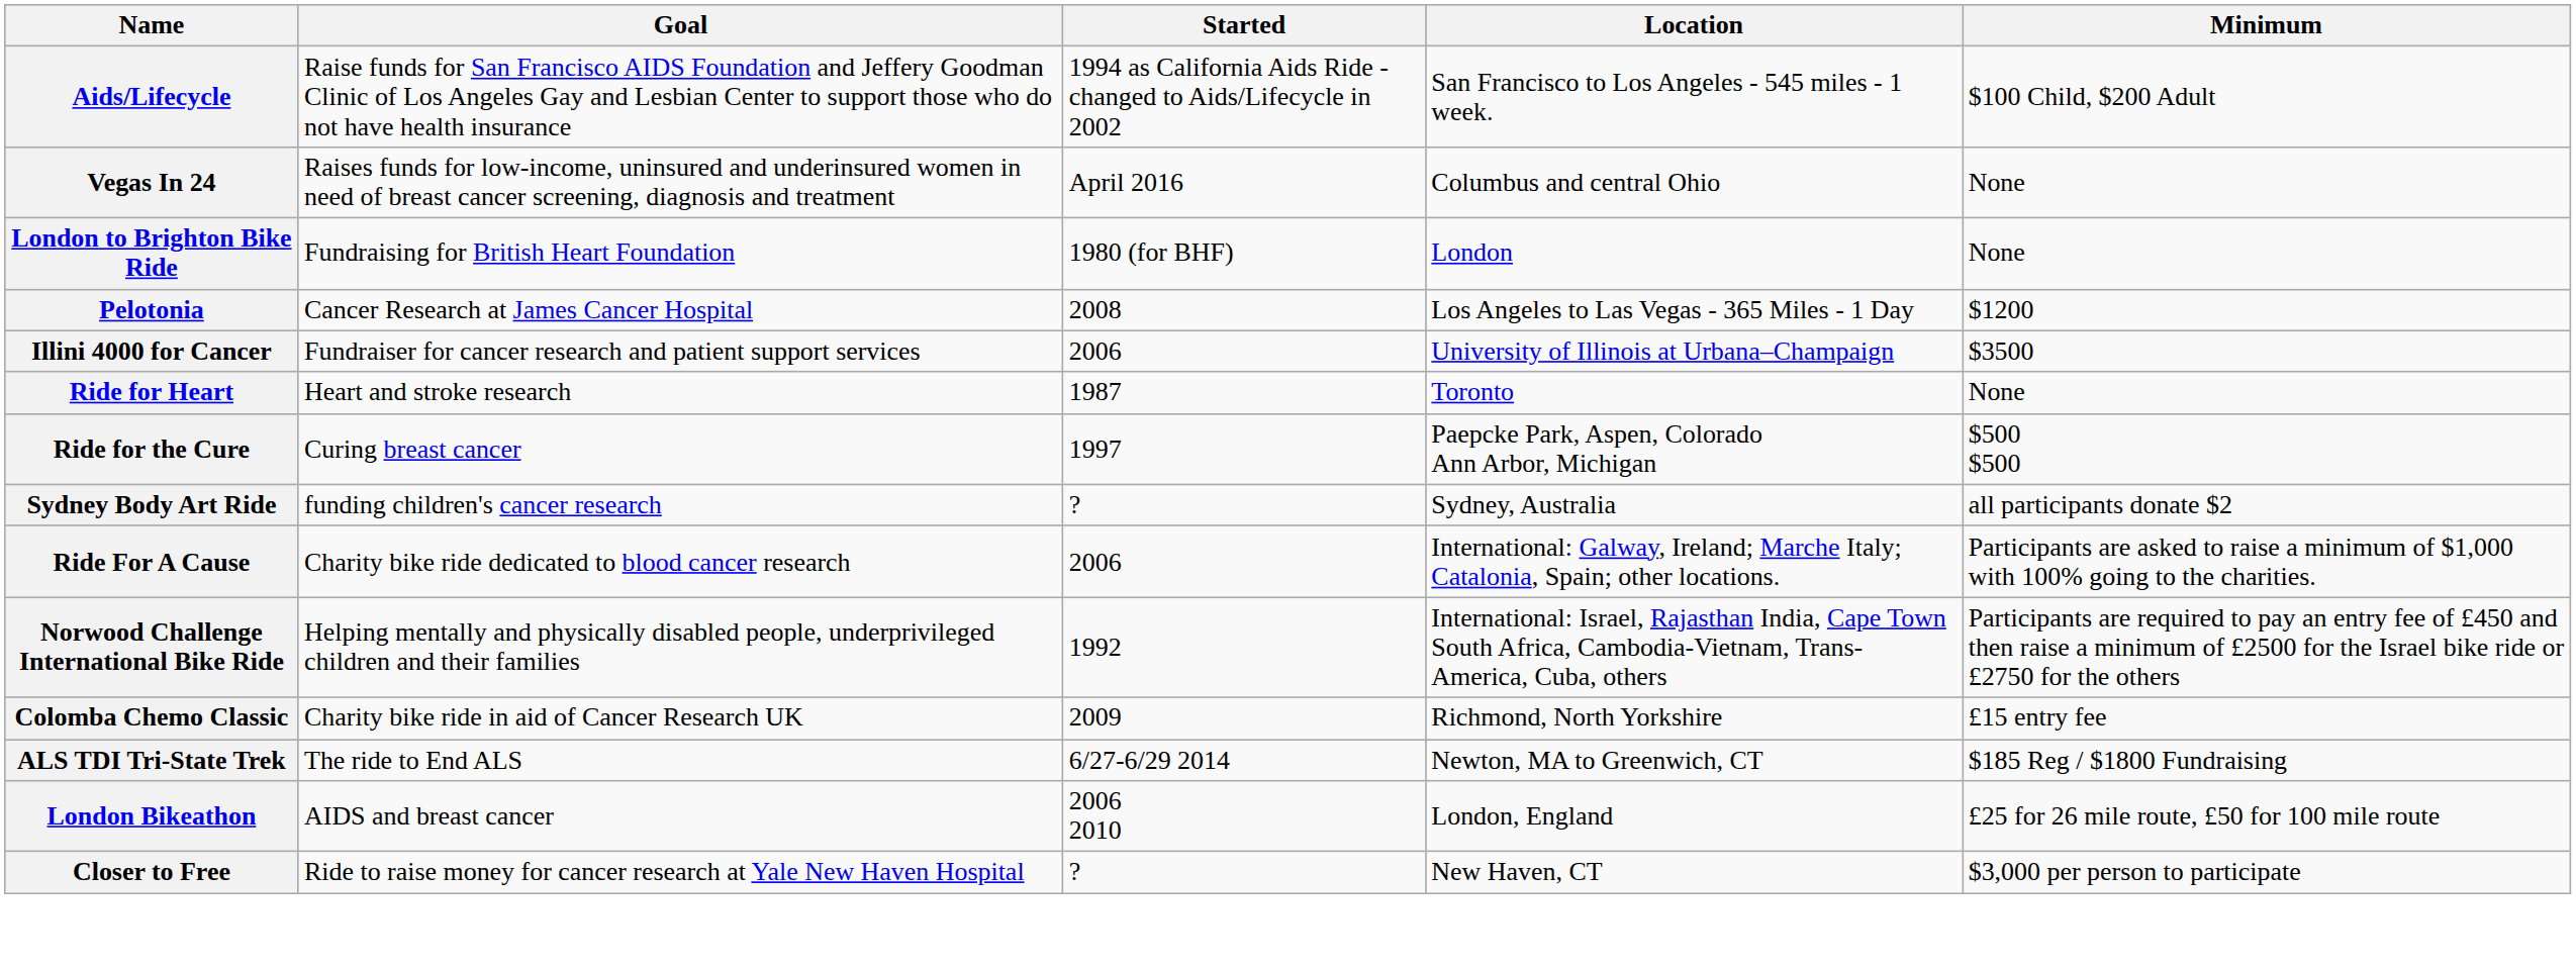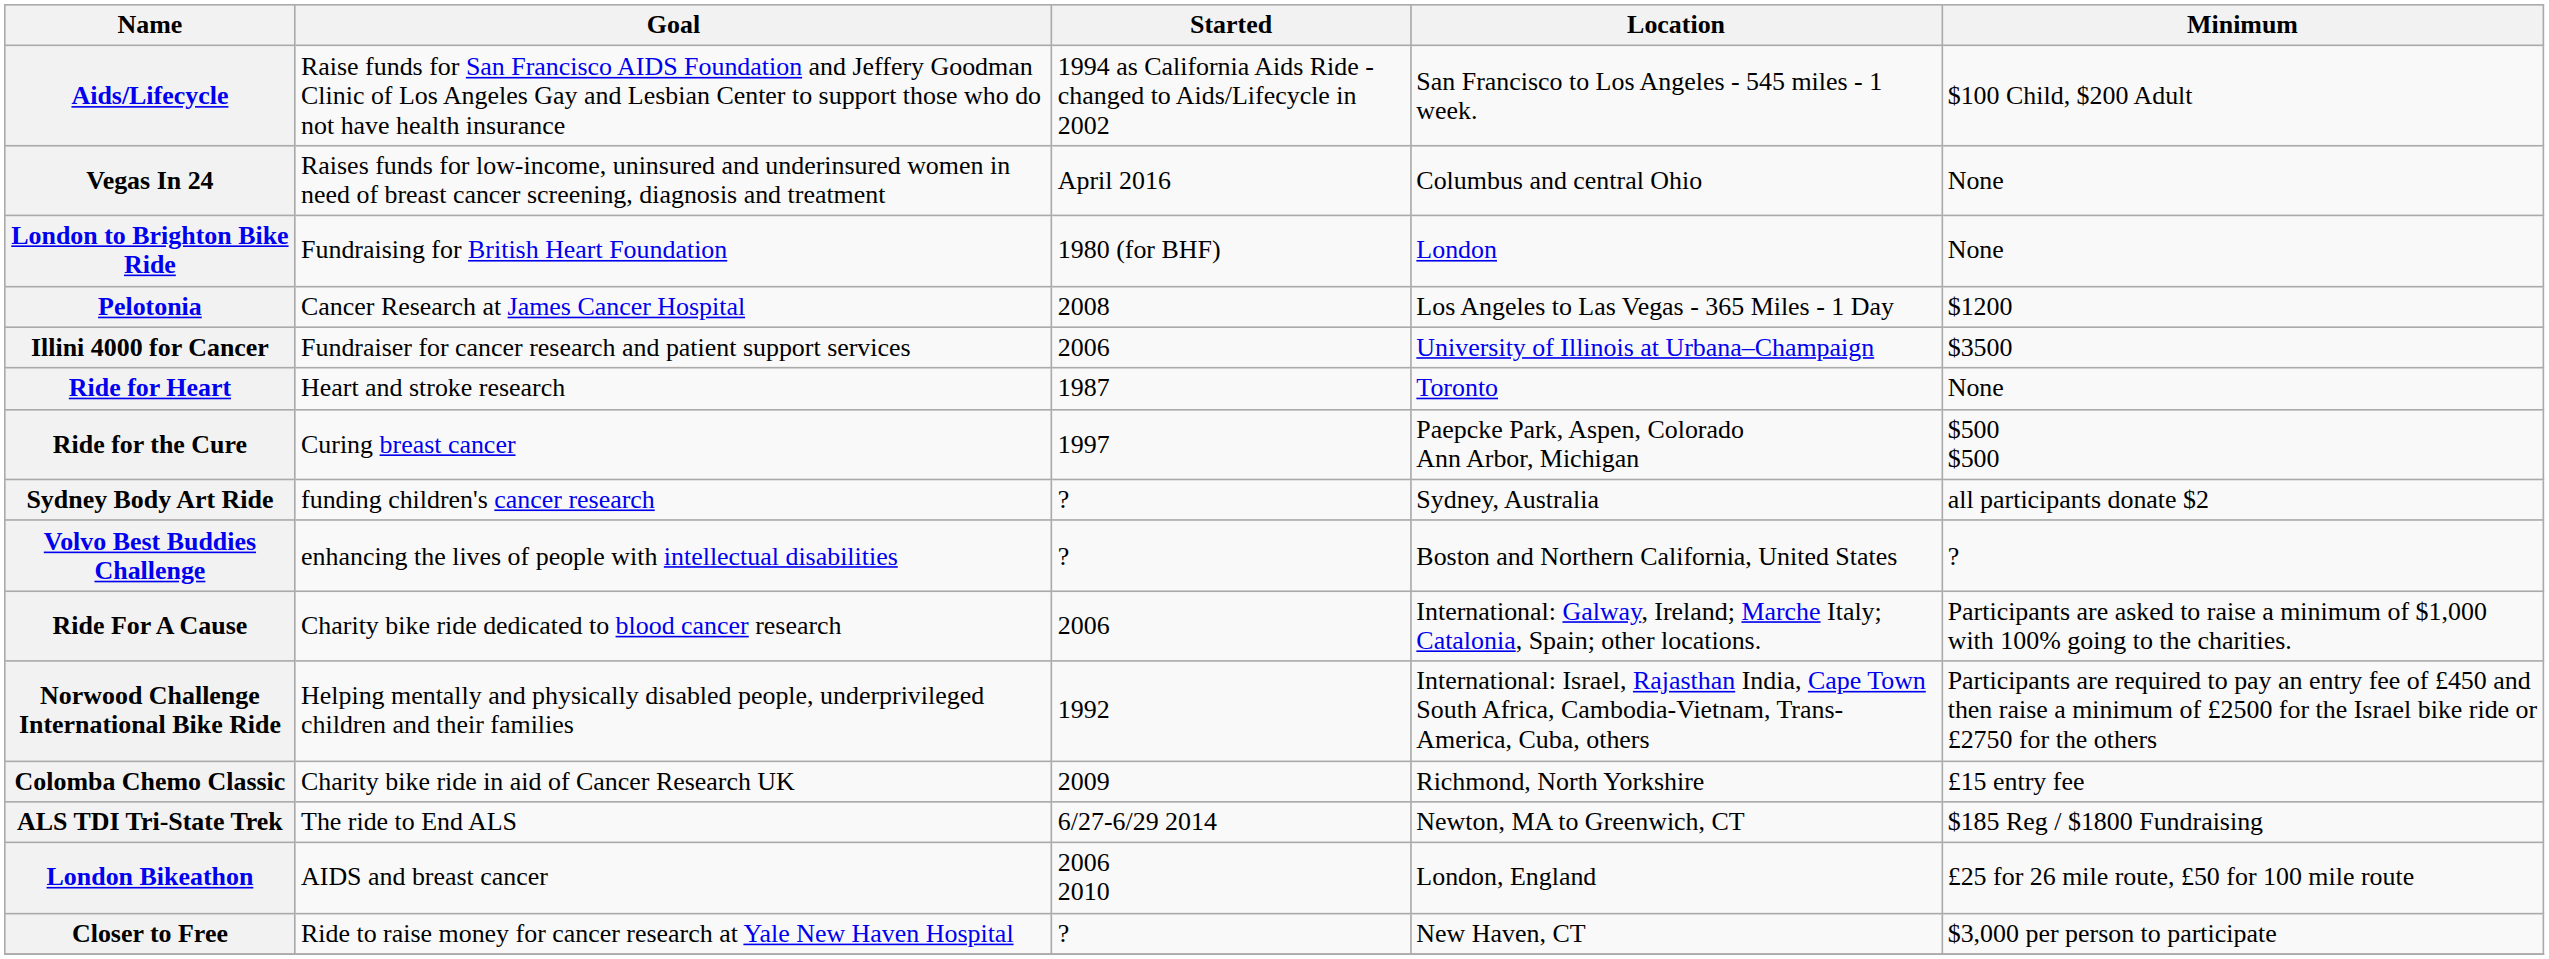 <table class="wikitable">
 <tr>
 <th>Name</th>
 <th>Goal</th>
 <th>Started</th>
 <th>Location</th>
 <th>Minimum</th>
 </tr>
 <tr>
 <th><a href='#'>Aids/Lifecycle</a></th>
 <td>Raise funds for <a href='#'>San Francisco AIDS Foundation</a> and Jeffery Goodman Clinic of Los Angeles Gay and Lesbian Center to support those who do not have health insurance</td>
 <td>1994 as California Aids Ride - changed to Aids/Lifecycle in 2002</td>
 <td>San Francisco to Los Angeles - 545 miles - 1 week.</td>
 <td>$100 Child, $200 Adult</td>
 </tr>
 <tr>
 <th>Vegas In 24</th>
 <td>Raises funds for low-income, uninsured and underinsured women in need of breast cancer screening, diagnosis and treatment</td>
 <td>April 2016</td>
 <td>Columbus and central Ohio</td>
 <td>None</td>
 </tr>
 <tr>
 <th><a href='#'>London to Brighton Bike Ride</a></th>
 <td>Fundraising for <a href='#'>British Heart Foundation</a></td>
 <td>1980 (for BHF)</td>
 <td><a href='#'>London</a></td>
 <td>None</td>
 </tr>
 <tr>
 <th><a href='#'>Pelotonia</a></th>
 <td>Cancer Research at <a href='#'>James Cancer Hospital</a></td>
 <td>2008</td>
 <td>Los Angeles to Las Vegas - 365 Miles - 1 Day</td>
 <td>$1200</td>
 </tr>
 <tr>
 <th>Illini 4000 for Cancer</th>
 <td>Fundraiser for cancer research and patient support services</td>
 <td>2006</td>
 <td><a href='#'>University of Illinois at Urbana–Champaign</a></td>
 <td>$3500</td>
 </tr>
 <tr>
 <th><a href='#'>Ride for Heart</a></th>
 <td>Heart and stroke research</td>
 <td>1987</td>
 <td><a href='#'>Toronto</a></td>
 <td>None</td>
 </tr>
 <tr>
 <th>Ride for the Cure</th>
 <td>Curing <a href='#'>breast cancer</a></td>
 <td>1997</td>
 <td>Paepcke Park, Aspen, Colorado<br>Ann Arbor, Michigan</td>
 <td>$500<br>$500</td>
 </tr>
 <tr>
 <th>Sydney Body Art Ride</th>
 <td>funding children's <a href='#'>cancer research</a></td>
 <td>?</td>
 <td>Sydney, Australia</td>
 <td>all participants donate $2</td>
 </tr>
 <tr>
+<th><a href='#'>Volvo Best Buddies Challenge</a></th>
+<td>enhancing the lives of people with <a href='#'>intellectual disabilities</a></td>
+<td>?</td>
+<td>Boston and Northern California, United States</td>
+<td>?</td>
+</tr>
+<tr>
 <th>Ride For A Cause</th>
 <td>Charity bike ride dedicated to <a href='#'>blood cancer</a> research</td>
 <td>2006</td>
 <td>International: <a href='#'>Galway</a>, Ireland; <a href='#'>Marche</a> Italy; <a href='#'>Catalonia</a>, Spain; other locations.</td>
 <td>Participants are asked to raise a minimum of $1,000 with 100% going to the charities.</td>
 </tr>
 <tr>
 <th>Norwood Challenge International Bike Ride</th>
 <td>Helping mentally and physically disabled people, underprivileged children and their families</td>
 <td>1992</td>
 <td>International: Israel, <a href='#'>Rajasthan</a> India, <a href='#'>Cape Town</a> South Africa, Cambodia-Vietnam, Trans-America, Cuba, others</td>
 <td>Participants are required to pay an entry fee of £450 and then raise a minimum of £2500 for the Israel bike ride or £2750 for the others</td>
 </tr>
 <tr>
 <th>Colomba Chemo Classic</th>
 <td>Charity bike ride in aid of Cancer Research UK</td>
 <td>2009</td>
 <td>Richmond, North Yorkshire</td>
 <td>£15 entry fee</td>
 </tr>
 <tr>
 <th>ALS TDI Tri-State Trek</th>
 <td>The ride to End ALS</td>
 <td>6/27-6/29 2014</td>
 <td>Newton, MA to Greenwich, CT</td>
 <td>$185 Reg / $1800 Fundraising</td>
 </tr>
 <tr>
 <th><a href='#'>London Bikeathon</a></th>
 <td>AIDS and breast cancer</td>
 <td>2006<br>2010</td>
 <td>London, England</td>
 <td>£25 for 26 mile route, £50 for 100 mile route</td>
 </tr>
 <tr>
 <th>Closer to Free</th>
 <td>Ride to raise money for cancer research at <a href='#'>Yale New Haven Hospital</a></td>
 <td>?</td>
 <td>New Haven, CT</td>
 <td>$3,000 per person to participate</td>
 </tr>
 <tr>
 </tr>
 </table>
